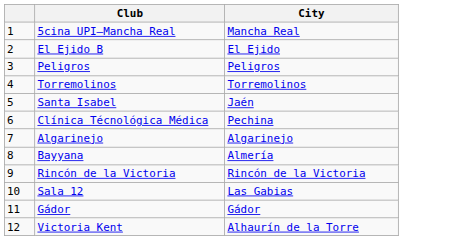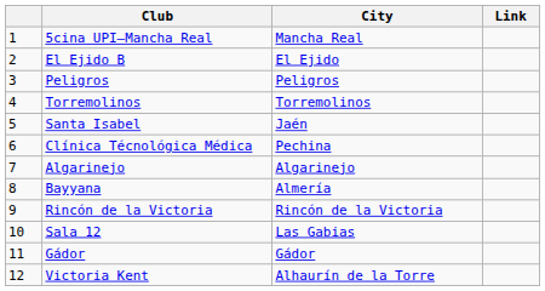 <table class="wikitable sortable">
 <tr>
 <th width=30></th>
 <th width=220>Club</th>
 <th width=200>City</th>
+<th width=50>Link</th>
 </tr>
 <tr>
 <td>1</td>
 <td><a href='#'>5cina UPI–Mancha Real</a></td>
 <td><a href='#'>Mancha Real</a></td>
+<td></td>
 </tr>
 <tr>
 <td>2</td>
 <td><a href='#'>El Ejido B</a></td>
 <td><a href='#'>El Ejido</a></td>
+<td></td>
 </tr>
 <tr>
 <td>3</td>
 <td><a href='#'>Peligros</a></td>
 <td><a href='#'>Peligros</a></td>
+<td></td>
 </tr>
 <tr>
 <td>4</td>
 <td><a href='#'>Torremolinos</a></td>
 <td><a href='#'>Torremolinos</a></td>
+<td></td>
 </tr>
 <tr>
 <td>5</td>
 <td><a href='#'>Santa Isabel</a></td>
 <td><a href='#'>Jaén</a></td>
+<td></td>
 </tr>
 <tr>
 <td>6</td>
 <td><a href='#'>Clínica Técnológica Médica</a></td>
 <td><a href='#'>Pechina</a></td>
+<td></td>
 </tr>
 <tr>
 <td>7</td>
 <td><a href='#'>Algarinejo</a></td>
 <td><a href='#'>Algarinejo</a></td>
+<td></td>
 </tr>
 <tr>
 <td>8</td>
 <td><a href='#'>Bayyana</a></td>
 <td><a href='#'>Almería</a></td>
+<td></td>
 </tr>
 <tr>
 <td>9</td>
 <td><a href='#'>Rincón de la Victoria</a></td>
 <td><a href='#'>Rincón de la Victoria</a></td>
+<td></td>
 </tr>
 <tr>
 <td>10</td>
 <td><a href='#'>Sala 12</a></td>
 <td><a href='#'>Las Gabias</a></td>
+<td></td>
 </tr>
 <tr>
 <td>11</td>
 <td><a href='#'>Gádor</a></td>
 <td><a href='#'>Gádor</a></td>
+<td></td>
 </tr>
 <tr>
 <td>12</td>
 <td><a href='#'>Victoria Kent</a></td>
 <td><a href='#'>Alhaurín de la Torre</a></td>
+<td></td>
 </tr>
 </table>
